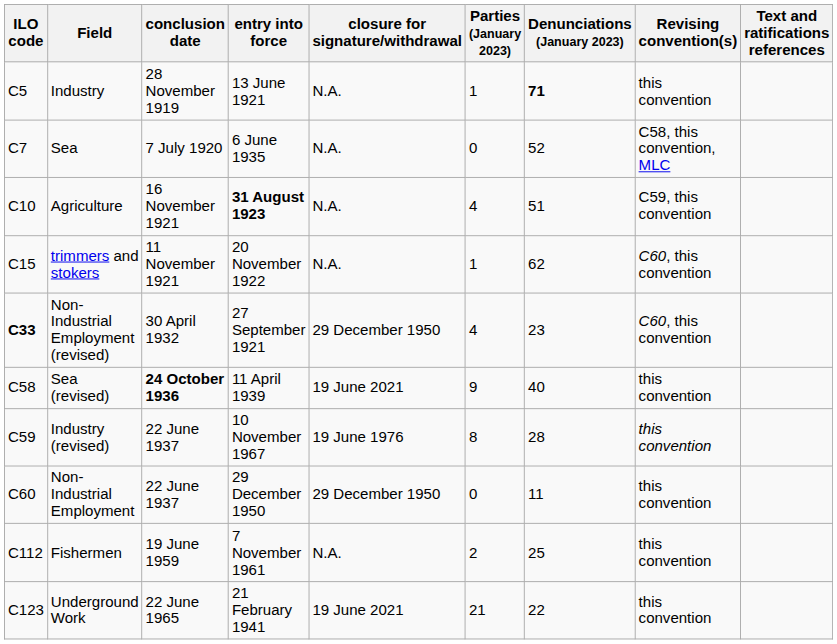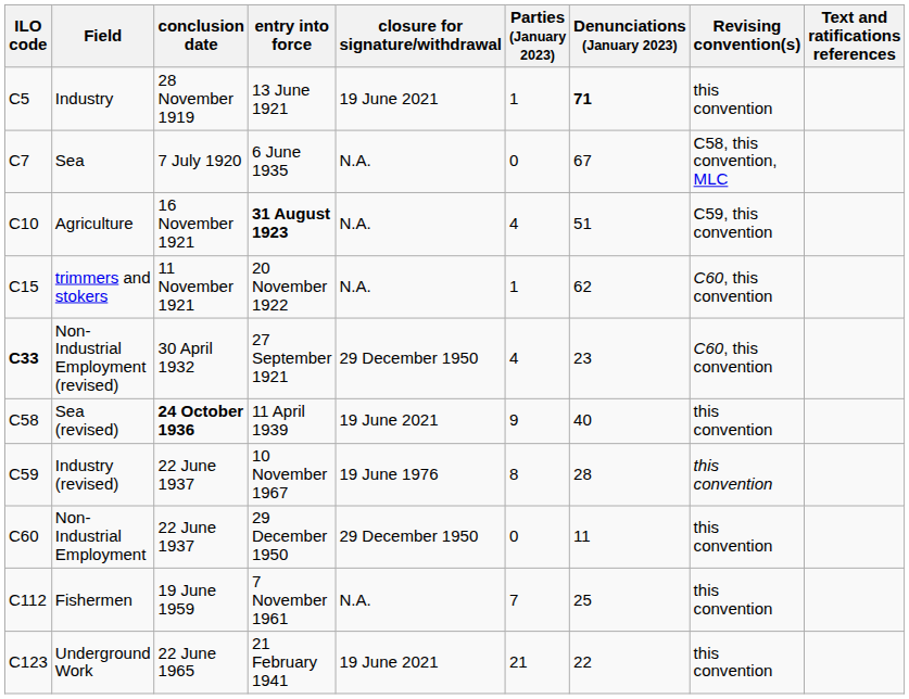 <table class="wikitable">
 <tr>
 <th>ILO code</th>
 <th>Field</th>
 <th>conclusion date</th>
 <th>entry into force</th>
 <th>closure for signature/withdrawal</th>
 <th>Parties<br><small>(January 2023)</small></th>
 <th>Denunciations<br><small>(January 2023)</small></th>
 <th>Revising convention(s)</th>
 <th>Text and ratifications references</th>
 </tr>
 <tr>
 <td>C5</td>
 <td>Industry</td>
 <td>28 November 1919</td>
 <td>13 June 1921</td>
-<td>N.A.</td>
+<td>19 June 2021</td>
 <td>1</td>
 <td><strong>71</strong></td>
 <td>this convention</td>
 <td></td>
 </tr>
 <tr>
 <td>C7</td>
 <td>Sea</td>
 <td>7 July 1920</td>
 <td>6 June 1935</td>
 <td>N.A.</td>
 <td>0</td>
-<td>52</td>
+<td>67</td>
 <td>C58, this convention, <a href='#'>MLC</a></td>
 <td></td>
 </tr>
 <tr>
 <td>C10</td>
 <td>Agriculture</td>
 <td>16 November 1921</td>
 <td><strong>31 August 1923</strong></td>
 <td>N.A.</td>
 <td>4</td>
 <td>51</td>
 <td>C59, this convention</td>
 <td></td>
 </tr>
 <tr>
 <td>C15</td>
 <td><a href='#'>trimmers</a> and <a href='#'>stokers</a></td>
 <td>11 November 1921</td>
 <td>20 November 1922</td>
 <td>N.A.</td>
 <td>1</td>
 <td>62</td>
 <td><em>C60</em>, this convention</td>
 <td></td>
 </tr>
 <tr>
 <td><strong>C33</strong></td>
 <td>Non-Industrial Employment (revised)</td>
 <td>30 April 1932</td>
 <td>27 September 1921</td>
 <td>29 December 1950</td>
 <td>4</td>
 <td>23</td>
 <td><em>C60</em>, this convention</td>
 <td></td>
 </tr>
 <tr>
 <td>C58</td>
 <td>Sea (revised)</td>
 <td><strong>24 October 1936</strong></td>
 <td>11 April 1939</td>
 <td>19 June 2021</td>
 <td>9</td>
 <td>40</td>
 <td>this convention</td>
 <td></td>
 </tr>
 <tr>
 <td>C59</td>
 <td>Industry (revised)</td>
 <td>22 June 1937</td>
 <td>10 November 1967</td>
 <td>19 June 1976</td>
 <td>8</td>
 <td>28</td>
 <td><em>this convention</em></td>
 <td></td>
 </tr>
 <tr>
 <td>C60</td>
 <td>Non-Industrial Employment</td>
 <td>22 June 1937</td>
 <td>29 December 1950</td>
 <td>29 December 1950</td>
 <td>0</td>
 <td>11</td>
 <td>this convention</td>
 <td></td>
 </tr>
 <tr>
 <td>C112</td>
 <td>Fishermen</td>
 <td>19 June 1959</td>
 <td>7 November 1961</td>
 <td>N.A.</td>
-<td>2</td>
+<td>7</td>
 <td>25</td>
 <td>this convention</td>
 <td></td>
 </tr>
 <tr>
 <td>C123</td>
 <td>Underground Work</td>
 <td>22 June 1965</td>
 <td>21 February 1941</td>
 <td>19 June 2021</td>
 <td>21</td>
 <td>22</td>
 <td>this convention</td>
 <td></td>
 </tr>
 </table>
